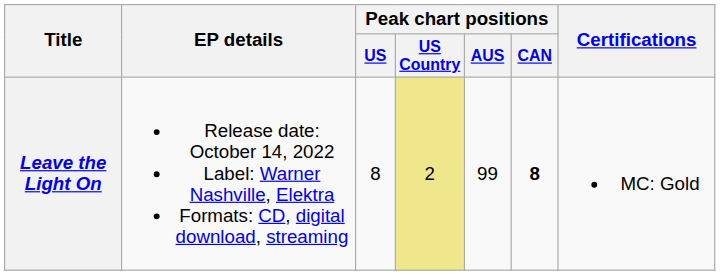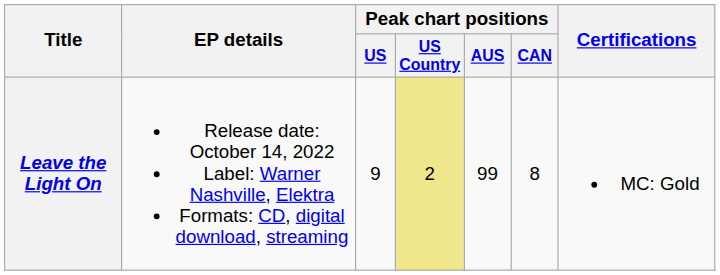 <table class="wikitable plainrowheaders" style="text-align:center;">
 <tr>
 <th scope="col" rowspan="2" style="width:10em;">Title</th>
 <th scope="col" rowspan="2" style="width:19em;">EP details</th>
 <th scope="col" colspan="4">Peak chart positions</th>
 <th rowspan="2" style="width:10em;"><a href='#'>Certifications</a></th>
 </tr>
 <tr>
 <th scope="col" style="width:3em;font-size:85%;"><a href='#'>US</a><br></th>
 <th scope="col" style="width:3em;font-size:85%;"><a href='#'>US Country</a><br></th>
 <th scope="col" style="width:3em;font-size:85%;"><a href='#'>AUS</a><br></th>
 <th scope="col" style="width:3em;font-size:85%;"><a href='#'>CAN</a><br></th>
 </tr>
 <tr>
 <th scope="row"><em><a href='#'>Leave the Light On</a></em></th>
 <td><br><ul><li>Release date: October 14, 2022</li><li>Label: <a href='#'>Warner Nashville</a>, <a href='#'>Elektra</a></li><li>Formats: <a href='#'>CD</a>, <a href='#'>digital download</a>, <a href='#'>streaming</a></li></ul></td>
-<td>8</td>
+<td>9</td>
 <td style="background: khaki;">2</td>
 <td>99</td>
-<td><strong>8</strong></td>
+<td>8</td>
 <td><br><ul><li>MC: Gold</li></ul></td>
 </tr>
 </table>
